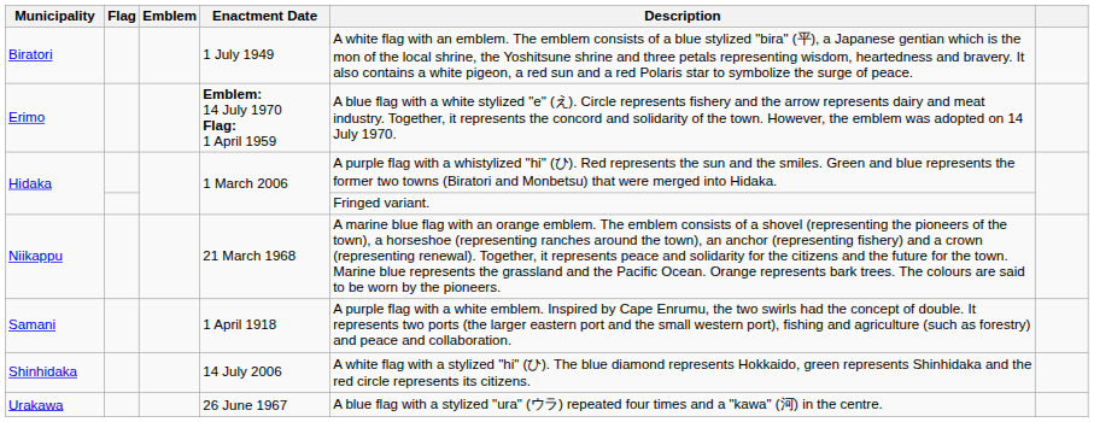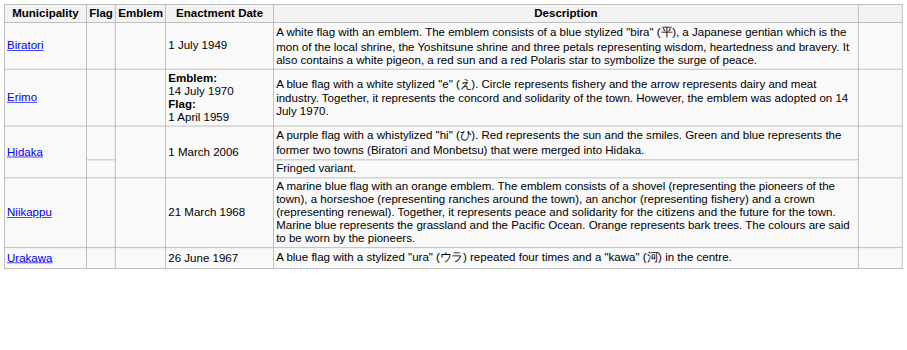 <table class="wikitable">
 <tr>
 <th style="width:12ch;">Municipality</th>
 <th>Flag</th>
 <th>Emblem</th>
 <th style="width:16ch;">Enactment Date</th>
 <th>Description</th>
 <th style="width:6ch;"></th>
 </tr>
 <tr>
 <td><a href='#'>Biratori</a></td>
 <td></td>
 <td></td>
 <td>1 July 1949</td>
 <td>A white flag with an emblem. The emblem consists of a blue stylized "bira" (平), a Japanese gentian which is the mon of the local shrine, the Yoshitsune shrine and three petals representing wisdom, heartedness and bravery. It also contains a white pigeon, a red sun and a red Polaris star to symbolize the surge of peace.</td>
 <td></td>
 </tr>
 <tr>
 <td><a href='#'>Erimo</a></td>
 <td></td>
 <td></td>
 <td><strong>Emblem:</strong><br>14 July 1970<br><strong>Flag:</strong><br>1 April 1959</td>
 <td>A blue flag with a white stylized "e" (え). Circle represents fishery and the arrow represents dairy and meat industry. Together, it represents the concord and solidarity of the town. However, the emblem was adopted on 14 July 1970.</td>
 <td></td>
 </tr>
 <tr>
 <td rowspan =2><a href='#'>Hidaka</a></td>
 <td></td>
 <td rowspan=2></td>
 <td rowspan=2>1 March 2006</td>
 <td>A purple flag with a whistylized "hi" (ひ). Red represents the sun and the smiles. Green and blue represents the former two towns (Biratori and Monbetsu) that were merged into Hidaka.</td>
 <td rowspan=2></td>
 </tr>
 <tr>
 <td></td>
 <td>Fringed variant.</td>
 </tr>
 <tr>
 <td><a href='#'>Niikappu</a></td>
 <td></td>
 <td></td>
 <td>21 March 1968</td>
 <td>A marine blue flag with an orange emblem. The emblem consists of a shovel (representing the pioneers of the town), a horseshoe (representing ranches around the town), an anchor (representing fishery) and a crown (representing renewal). Together, it represents peace and solidarity for the citizens and the future for the town. Marine blue represents the grassland and the Pacific Ocean. Orange represents bark trees. The colours are said to be worn by the pioneers.</td>
 <td></td>
 </tr>
 <tr>
-<td><a href='#'>Samani</a></td>
-<td></td>
-<td></td>
-<td>1 April 1918</td>
-<td>A purple flag with a white emblem. Inspired by Cape Enrumu, the two swirls had the concept of double. It represents two ports (the larger eastern port and the small western port), fishing and agriculture (such as forestry) and peace and collaboration.</td>
-<td></td>
-</tr>
-<tr>
-<td><a href='#'>Shinhidaka</a></td>
-<td></td>
-<td></td>
-<td>14 July 2006</td>
-<td>A white flag with a stylized "hi" (ひ). The blue diamond represents Hokkaido, green represents Shinhidaka and the red circle represents its citizens.</td>
-<td></td>
-</tr>
-<tr>
 <td><a href='#'>Urakawa</a></td>
 <td></td>
 <td></td>
 <td>26 June 1967</td>
 <td>A blue flag with a stylized "ura" (ウラ) repeated four times and a "kawa" (河) in the centre.</td>
 <td></td>
 </tr>
 </table>
